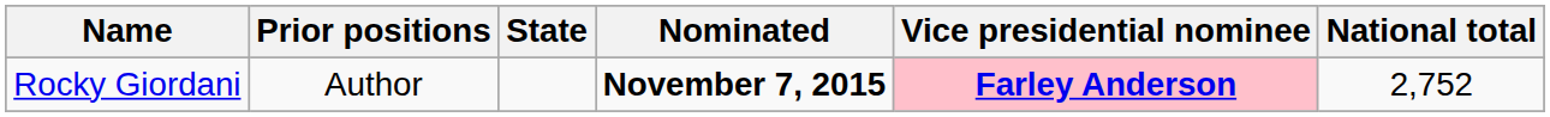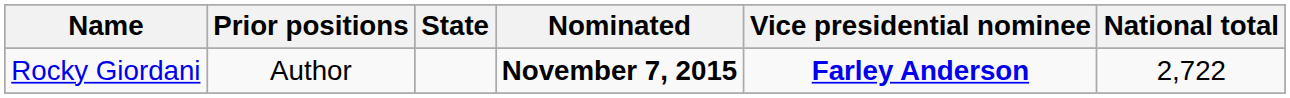 <table class="wikitable" style="text-align:center">
 <tr>
 <th>Name</th>
 <th>Prior positions</th>
 <th>State</th>
 <th>Nominated</th>
 <th>Vice presidential nominee</th>
 <th>National total</th>
 </tr>
 <tr>
 <td><a href='#'>Rocky Giordani</a></td>
 <td>Author</td>
 <td></td>
 <td><strong>November 7, 2015</strong></td>
-<td style="background: pink;"><strong><a href='#'>Farley Anderson</a></strong></td>
-<td>2,752</td>
+<td><strong><a href='#'>Farley Anderson</a></strong></td>
+<td>2,722</td>
 </tr>
 </table>
